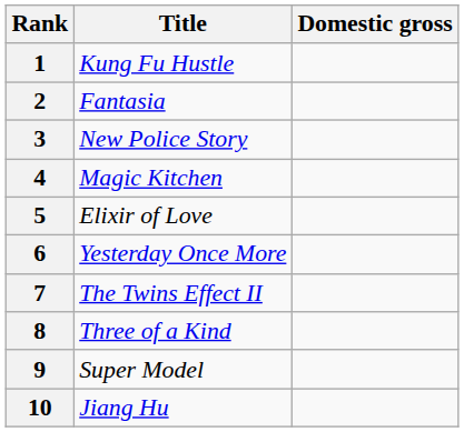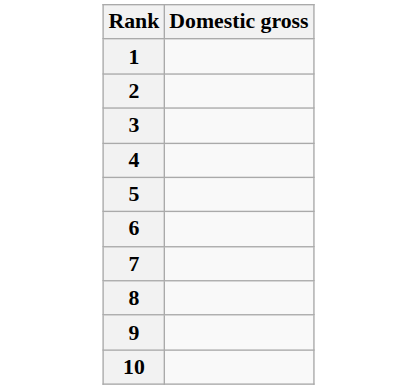 <table class="wikitable sortable" style="margin:auto; margin:auto;">
 <tr>
 <th>Rank</th>
-<th>Title</th>
 <th>Domestic gross</th>
 </tr>
 <tr>
 <th style="text-align:center;">1</th>
-<td><em><a href='#'>Kung Fu Hustle</a></em></td>
 <td></td>
 </tr>
 <tr>
 <th style="text-align:center;">2</th>
-<td><em><a href='#'>Fantasia</a></em></td>
 <td></td>
 </tr>
 <tr>
 <th style="text-align:center;">3</th>
-<td><em><a href='#'>New Police Story</a></em></td>
 <td></td>
 </tr>
 <tr>
 <th style="text-align:center;">4</th>
-<td><em><a href='#'>Magic Kitchen</a></em></td>
 <td></td>
 </tr>
 <tr>
 <th style="text-align:center;">5</th>
-<td><em>Elixir of Love</em></td>
 <td></td>
 </tr>
 <tr>
 <th style="text-align:center;">6</th>
-<td><em><a href='#'>Yesterday Once More</a></em></td>
 <td></td>
 </tr>
 <tr>
 <th style="text-align:center;">7</th>
-<td><em><a href='#'>The Twins Effect II</a></em></td>
 <td></td>
 </tr>
 <tr>
 <th style="text-align:center;">8</th>
-<td><em><a href='#'>Three of a Kind</a></em></td>
 <td></td>
 </tr>
 <tr>
 <th style="text-align:center;">9</th>
-<td><em>Super Model</em></td>
 <td></td>
 </tr>
 <tr>
 <th style="text-align:center;">10</th>
-<td><em><a href='#'>Jiang Hu</a></em></td>
 <td></td>
 </tr>
 </table>
